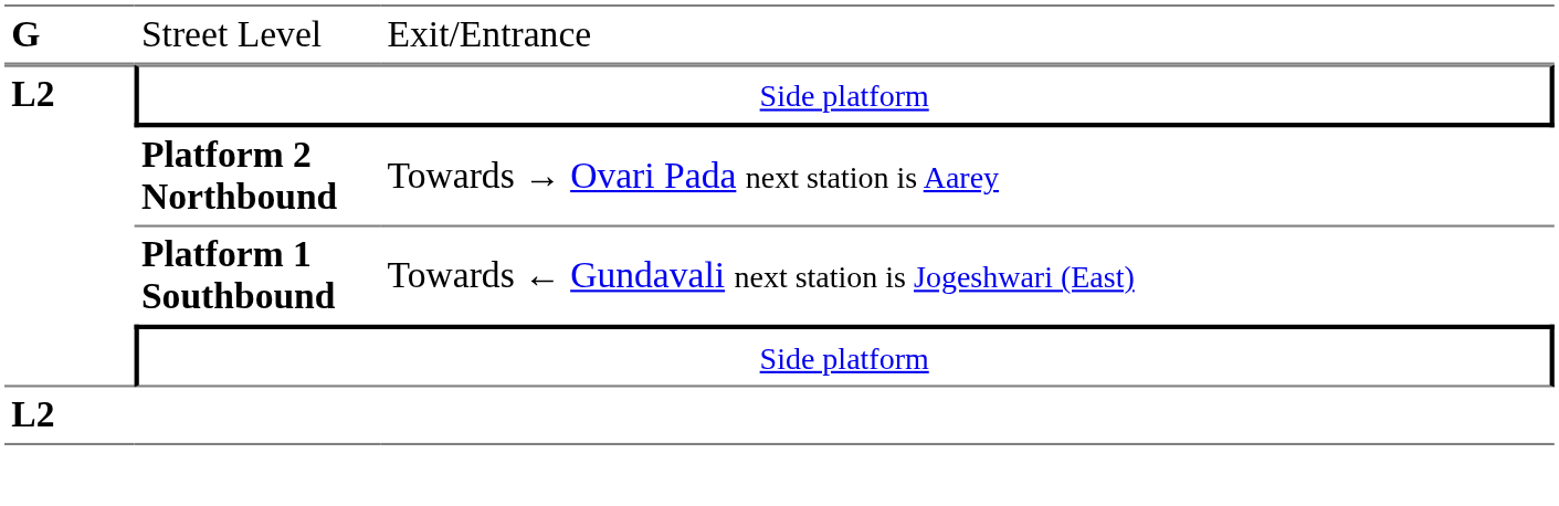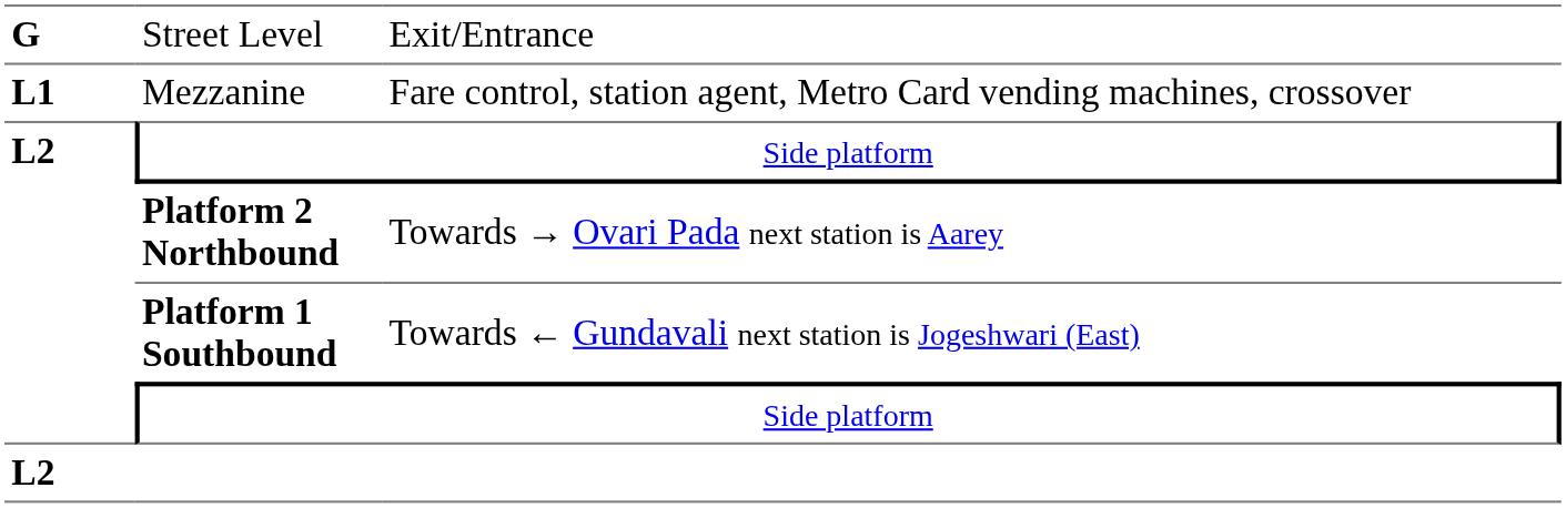 <table cellspacing="0" cellpadding="3" border="0">
 <tr>
 <td style="border-bottom:solid 1px gray;border-top:solid 1px gray;" width="50" valign="top"><strong>G</strong></td>
 <td style="border-top:solid 1px gray;border-bottom:solid 1px gray;" width="100" valign="top">Street Level</td>
 <td style="border-top:solid 1px gray;border-bottom:solid 1px gray;" width="500" valign="top">Exit/Entrance</td>
+</tr>
+<tr>
+<td valign="top"><strong>L1</strong></td>
+<td valign="top">Mezzanine</td>
+<td valign="top">Fare control, station agent, Metro Card vending machines, crossover</td>
 </tr>
 <tr>
 <td rowspan="4" style="border-top:solid 1px gray;border-bottom:solid 1px gray;" width="50" valign="top"><strong>L2</strong></td>
 <td colspan="2" style="border-top:solid 1px gray;border-right:solid 2px black;border-left:solid 2px black;border-bottom:solid 2px black;text-align:center;"><small><a href='#'>Side platform</a></small></td>
 </tr>
 <tr>
 <td style="border-bottom:solid 1px gray;" width="100"><span><strong>Platform 2</strong><br><strong>Northbound</strong></span></td>
 <td style="border-bottom:solid 1px gray;" width="500">Towards → <a href='#'>Ovari Pada</a> <small>next station is <a href='#'>Aarey</a></small></td>
 </tr>
 <tr>
 <td><span><strong>Platform 1</strong><br><strong>Southbound</strong></span></td>
 <td>Towards ← <a href='#'>Gundavali</a> <small>next station is <a href='#'>Jogeshwari (East)</a></small></td>
 </tr>
 <tr>
 <td colspan="2" style="border-top:solid 2px black;border-right:solid 2px black;border-left:solid 2px black;border-bottom:solid 1px gray;" align="center"><small><a href='#'>Side platform</a></small></td>
 </tr>
 <tr>
 <td rowspan="2" style="border-bottom:solid 1px gray;" width="50" valign="top"><strong>L2</strong></td>
 <td style="border-bottom:solid 1px gray;" width="100"></td>
 <td style="border-bottom:solid 1px gray;" width="500"></td>
 </tr>
 <tr>
 </tr>
 </table>
